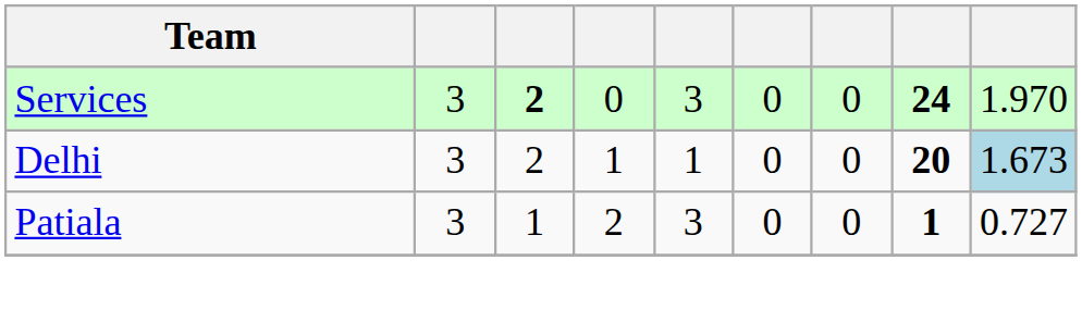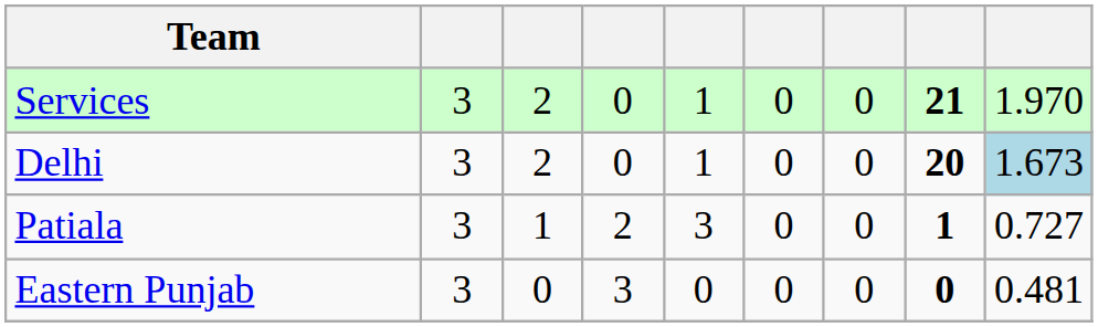 <table class="wikitable" style="text-align:center">
 <tr>
 <th style="width:160px">Team</th>
 <th style="width:25px"></th>
 <th style="width:25px"></th>
 <th style="width:25px"></th>
 <th style="width:25px"></th>
 <th style="width:25px"></th>
 <th style="width:25px"></th>
 <th style="width:25px"></th>
 <th style="width:25px;"></th>
 </tr>
 <tr style="background:#cfc;">
 <td style="text-align:left"><a href='#'>Services</a></td>
 <td>3</td>
-<td><strong>2</strong></td>
+<td>2</td>
 <td>0</td>
-<td>3</td>
+<td>1</td>
 <td>0</td>
 <td>0</td>
-<td><strong>24</strong></td>
+<td><strong>21</strong></td>
 <td>1.970</td>
 </tr>
 <tr>
 <td style="text-align:left"><a href='#'>Delhi</a></td>
 <td>3</td>
 <td>2</td>
-<td>1</td>
+<td>0</td>
 <td>1</td>
 <td>0</td>
 <td>0</td>
 <td><strong>20</strong></td>
 <td style="background: lightblue;">1.673</td>
 </tr>
 <tr>
 <td style="text-align:left"><a href='#'>Patiala</a></td>
 <td>3</td>
 <td>1</td>
 <td>2</td>
 <td>3</td>
 <td>0</td>
 <td>0</td>
 <td><strong>1</strong></td>
 <td>0.727</td>
 </tr>
 <tr>
+<td style="text-align:left"><a href='#'>Eastern Punjab</a></td>
+<td>3</td>
+<td>0</td>
+<td>3</td>
+<td>0</td>
+<td>0</td>
+<td>0</td>
+<td><strong>0</strong></td>
+<td>0.481</td>
+</tr>
+<tr>
 </tr>
 </table>
